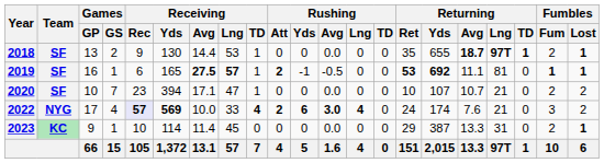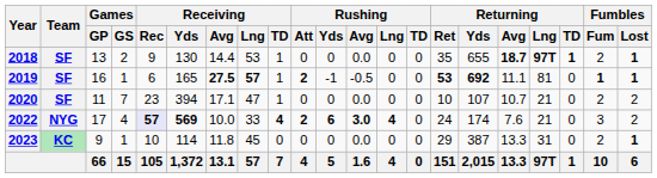 <table class="wikitable" style="text-align:center;">
 <tr>
 <th rowspan="2">Year</th>
 <th rowspan="2">Team</th>
 <th colspan="2">Games</th>
 <th colspan="5">Receiving</th>
 <th colspan="5">Rushing</th>
 <th colspan="5">Returning</th>
 <th colspan="2">Fumbles</th>
 </tr>
 <tr>
 <th>GP</th>
 <th>GS</th>
 <th>Rec</th>
 <th>Yds</th>
 <th>Avg</th>
 <th>Lng</th>
 <th>TD</th>
 <th>Att</th>
 <th>Yds</th>
 <th>Avg</th>
 <th>Lng</th>
 <th>TD</th>
 <th>Ret</th>
 <th>Yds</th>
 <th>Avg</th>
 <th>Lng</th>
 <th>TD</th>
 <th>Fum</th>
 <th>Lost</th>
 </tr>
 <tr>
 <th><a href='#'>2018</a></th>
 <th><a href='#'>SF</a></th>
 <td>13</td>
 <td>2</td>
 <td>9</td>
 <td>130</td>
 <td>14.4</td>
 <td>53</td>
 <td>1</td>
 <td>0</td>
 <td>0</td>
 <td>0.0</td>
 <td>0</td>
 <td>0</td>
 <td>35</td>
 <td>655</td>
 <td><strong>18.7</strong></td>
 <td><strong>97T</strong></td>
 <td><strong>1</strong></td>
 <td>2</td>
 <td><strong>1</strong></td>
 </tr>
 <tr>
 <th><a href='#'>2019</a></th>
 <th><a href='#'>SF</a></th>
 <td>16</td>
 <td>1</td>
 <td>6</td>
 <td>165</td>
 <td><strong>27.5</strong></td>
 <td><strong>57</strong></td>
 <td>1</td>
 <td><strong>2</strong></td>
 <td>-1</td>
 <td>-0.5</td>
 <td>0</td>
 <td>0</td>
 <td><strong>53</strong></td>
 <td><strong>692</strong></td>
 <td>11.1</td>
 <td>81</td>
 <td>0</td>
 <td><strong>1</strong></td>
 <td><strong>1</strong></td>
 </tr>
 <tr>
 <th><a href='#'>2020</a></th>
 <th><a href='#'>SF</a></th>
-<td>10</td>
+<td>11</td>
 <td>7</td>
 <td>23</td>
 <td>394</td>
 <td>17.1</td>
 <td>47</td>
 <td>1</td>
 <td>0</td>
 <td>0</td>
 <td>0.0</td>
 <td>0</td>
 <td>0</td>
 <td>10</td>
 <td>107</td>
 <td>10.7</td>
 <td>21</td>
 <td>0</td>
 <td>2</td>
 <td>2</td>
 </tr>
 <tr>
 <th><a href='#'>2022</a></th>
 <th><a href='#'>NYG</a></th>
 <td>17</td>
 <td>4</td>
 <td style="background: lavender;"><strong>57</strong></td>
 <td><strong>569</strong></td>
 <td>10.0</td>
 <td>33</td>
 <td><strong>4</strong></td>
 <td><strong>2</strong></td>
 <td><strong>6</strong></td>
 <td><strong>3.0</strong></td>
 <td><strong>4</strong></td>
 <td>0</td>
 <td>24</td>
 <td>174</td>
 <td>7.6</td>
 <td>21</td>
 <td>0</td>
 <td>3</td>
 <td>2</td>
 </tr>
 <tr>
 <th><a href='#'>2023</a></th>
 <th style="background:#afe6ba; width:3em;"><a href='#'>KC</a></th>
 <td>9</td>
 <td>1</td>
 <td>10</td>
 <td>114</td>
-<td>11.4</td>
+<td>11.8</td>
 <td>45</td>
 <td>0</td>
 <td>0</td>
 <td>0</td>
 <td>0.0</td>
 <td>0</td>
 <td>0</td>
 <td>29</td>
 <td>387</td>
 <td>13.3</td>
 <td>31</td>
 <td>0</td>
 <td>2</td>
 <td><strong>1</strong></td>
 </tr>
 <tr>
 <th colspan="2"></th>
 <th>66</th>
 <th>15</th>
 <th>105</th>
 <th>1,372</th>
 <th>13.1</th>
 <th>57</th>
 <th>7</th>
 <th>4</th>
 <th>5</th>
 <th>1.6</th>
 <th>4</th>
 <th>0</th>
 <th>151</th>
 <th>2,015</th>
 <th>13.3</th>
 <th>97T</th>
 <th>1</th>
 <th>10</th>
 <th>6</th>
 </tr>
 </table>
